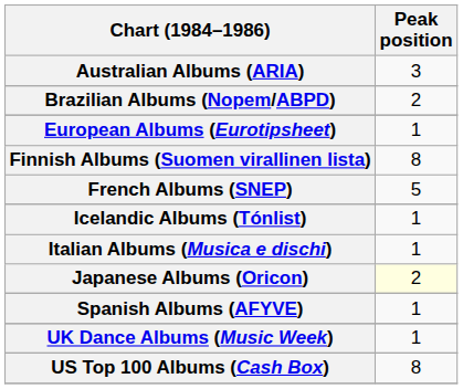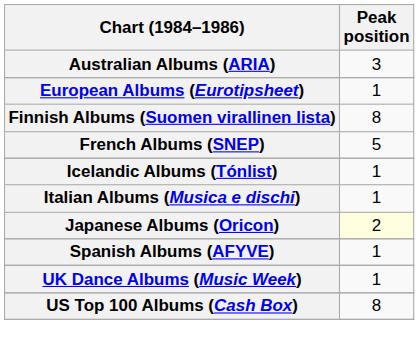 <table class="wikitable sortable plainrowheaders" style="text-align:center">
 <tr>
 <th scope="col">Chart (1984–1986)</th>
 <th scope="col">Peak<br>position</th>
 </tr>
 <tr>
 <th scope="row">Australian Albums (<a href='#'>ARIA</a>)</th>
 <td align="center">3</td>
 </tr>
 <tr>
-</tr>
-<tr>
-<th scope="row">Brazilian Albums (<a href='#'>Nopem</a>/<a href='#'>ABPD</a>)</th>
-<td>2</td>
 </tr>
 <tr>
 </tr>
 <tr>
 </tr>
 <tr>
 <th scope="row"><a href='#'>European Albums</a> (<em><a href='#'>Eurotipsheet</a></em>)</th>
 <td align="center">1</td>
 </tr>
 <tr>
 <th scope="row">Finnish Albums (<a href='#'>Suomen virallinen lista</a>)</th>
 <td align="center">8</td>
 </tr>
 <tr>
 <th scope="row">French Albums (<a href='#'>SNEP</a>)</th>
 <td align="center">5</td>
 </tr>
 <tr>
 </tr>
 <tr>
 <th scope="row">Icelandic Albums (<a href='#'>Tónlist</a>)</th>
 <td align="center">1</td>
 </tr>
 <tr>
 <th scope="row">Italian Albums (<em><a href='#'>Musica e dischi</a></em>)</th>
 <td align="center">1</td>
 </tr>
 <tr>
 <th scope="row">Japanese Albums (<a href='#'>Oricon</a>)</th>
 <td align="center" style="background: lightyellow;">2</td>
 </tr>
 <tr>
 </tr>
 <tr>
 </tr>
 <tr>
 <th scope="row">Spanish Albums (<a href='#'>AFYVE</a>)</th>
 <td align="center">1</td>
 </tr>
 <tr>
 </tr>
 <tr>
 </tr>
 <tr>
 </tr>
 <tr>
 <th scope="row"><a href='#'>UK Dance Albums</a> (<em><a href='#'>Music Week</a></em>)</th>
 <td align="center">1</td>
 </tr>
 <tr>
 </tr>
 <tr>
 </tr>
 <tr>
 <th scope="row">US Top 100 Albums (<em><a href='#'>Cash Box</a></em>)</th>
 <td align="center">8</td>
 </tr>
 <tr>
 </tr>
 </table>
